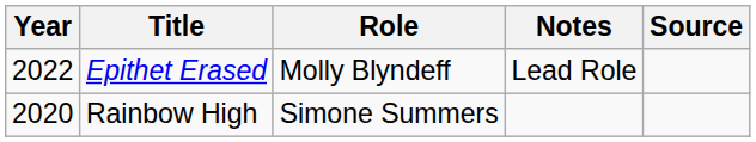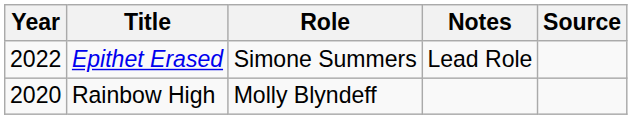 <table class="wikitable">
 <tr>
 <th>Year</th>
 <th>Title</th>
 <th>Role</th>
 <th>Notes</th>
 <th>Source</th>
 </tr>
 <tr>
 <td>2022</td>
 <td><em><a href='#'>Epithet Erased</a></em></td>
-<td>Molly Blyndeff</td>
+<td>Simone Summers</td>
 <td>Lead Role</td>
 <td></td>
 </tr>
 <tr>
 <td>2020</td>
 <td>Rainbow High</td>
-<td>Simone Summers</td>
+<td>Molly Blyndeff</td>
 <td></td>
 </tr>
 </table>
